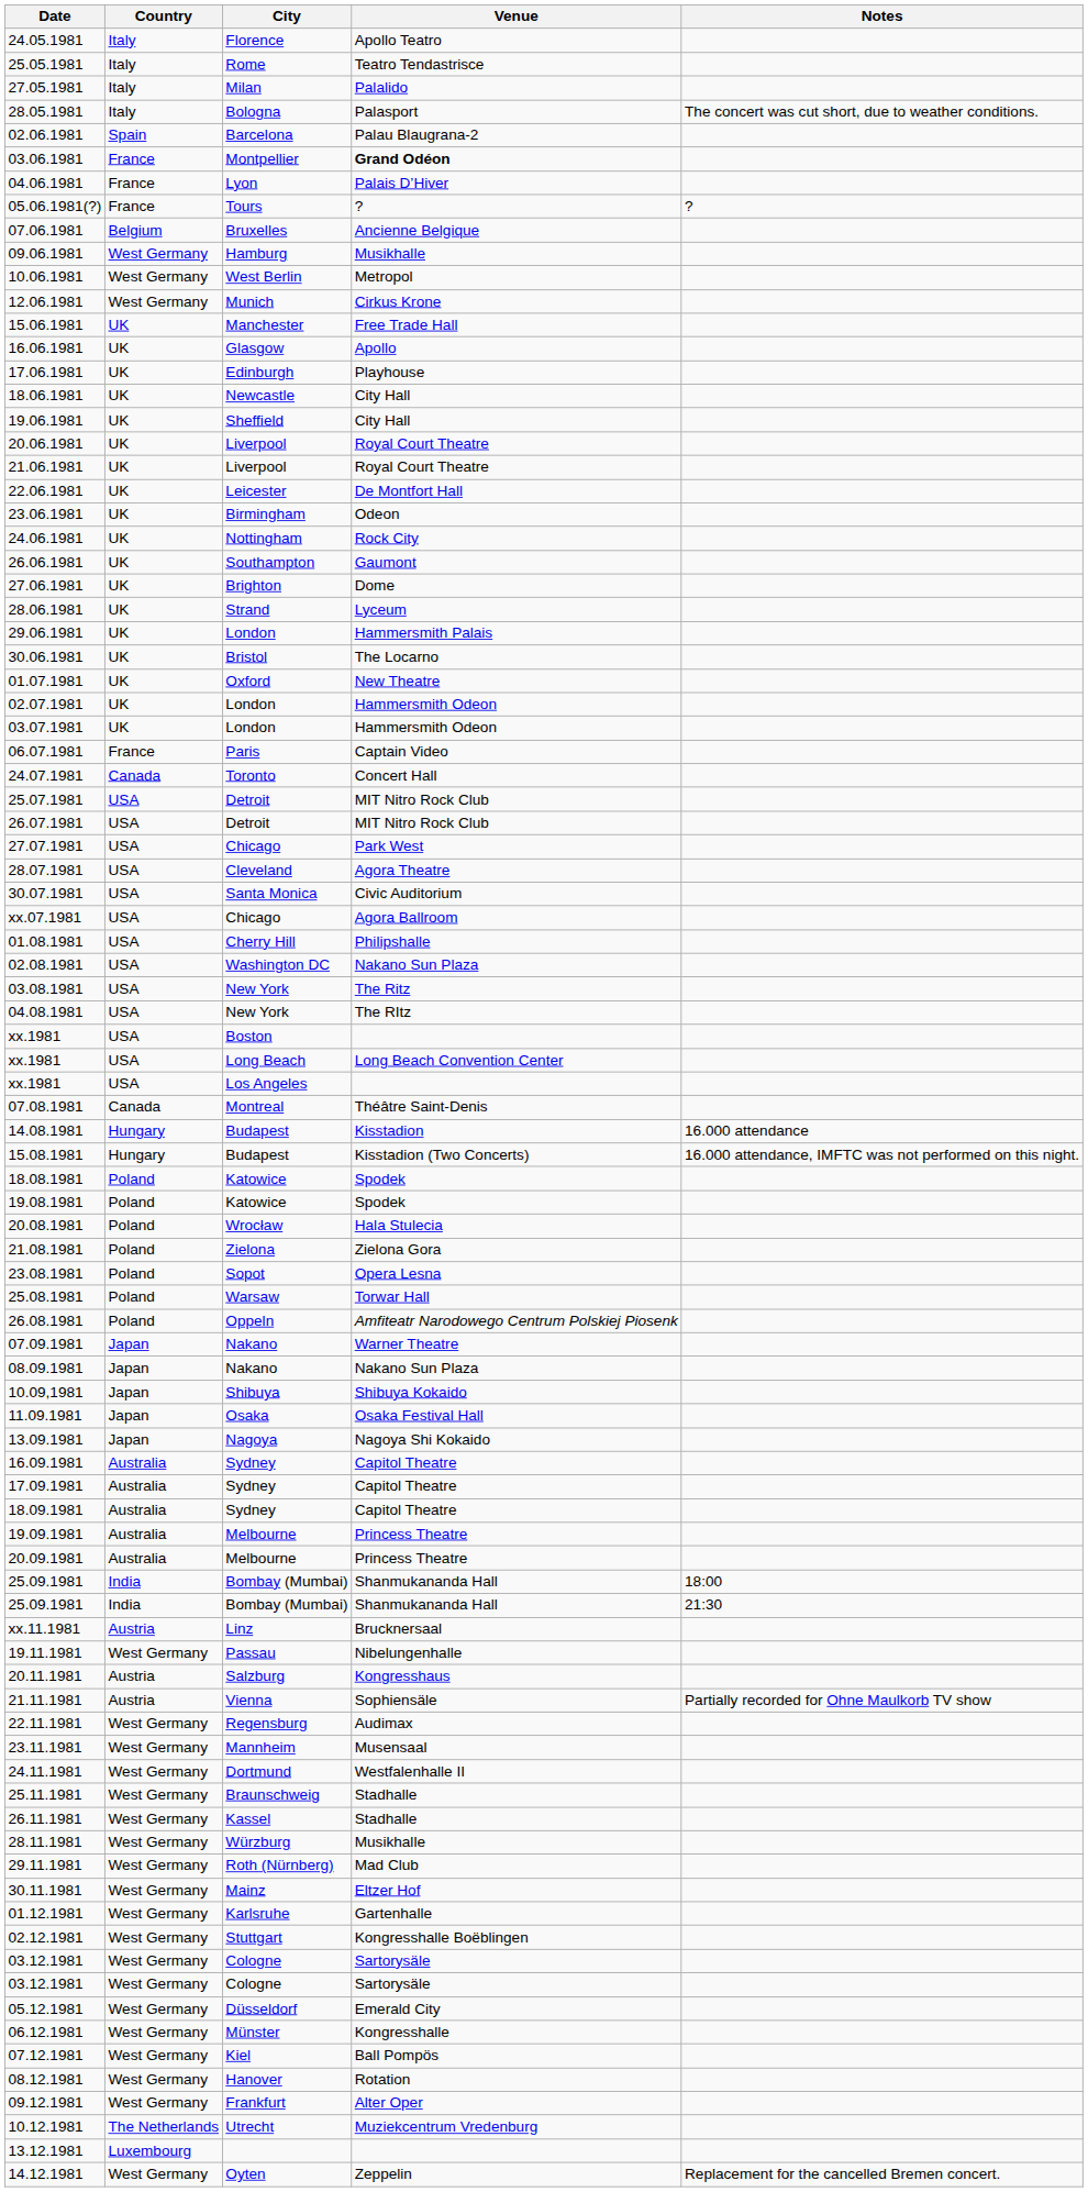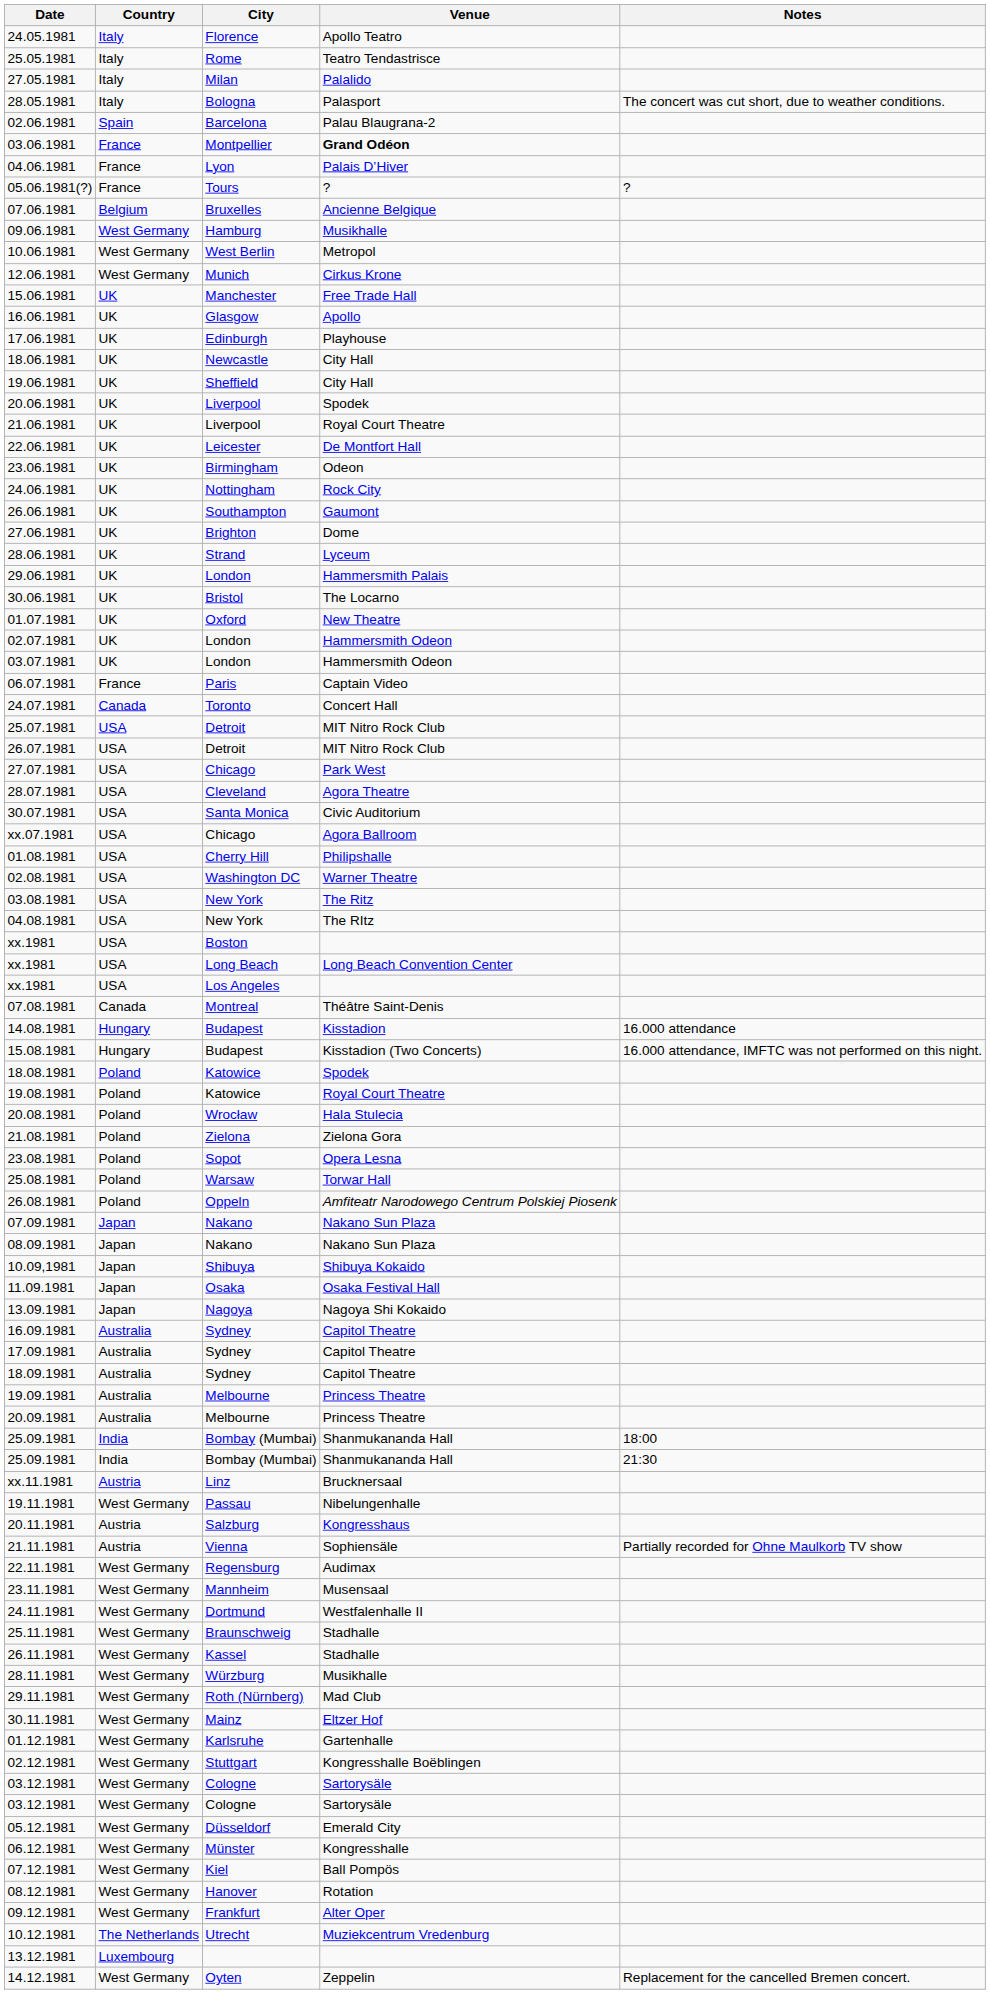 <table class="wikitable">
 <tr>
 <th>Date</th>
 <th>Country</th>
 <th>City</th>
 <th>Venue</th>
 <th>Notes</th>
 </tr>
 <tr>
 <td>24.05.1981</td>
 <td><a href='#'>Italy</a></td>
 <td><a href='#'>Florence</a></td>
 <td>Apollo Teatro</td>
 <td></td>
 </tr>
 <tr>
 <td>25.05.1981</td>
 <td>Italy</td>
 <td><a href='#'>Rome</a></td>
 <td>Teatro Tendastrisce</td>
 <td></td>
 </tr>
 <tr>
 <td>27.05.1981</td>
 <td>Italy</td>
 <td><a href='#'>Milan</a></td>
 <td><a href='#'>Palalido</a></td>
 <td></td>
 </tr>
 <tr>
 <td>28.05.1981</td>
 <td>Italy</td>
 <td><a href='#'>Bologna</a></td>
 <td>Palasport</td>
 <td>The concert was cut short, due to weather conditions.</td>
 </tr>
 <tr>
 <td>02.06.1981</td>
 <td><a href='#'>Spain</a></td>
 <td><a href='#'>Barcelona</a></td>
 <td>Palau Blaugrana-2</td>
 <td></td>
 </tr>
 <tr>
 <td>03.06.1981</td>
 <td><a href='#'>France</a></td>
 <td><a href='#'>Montpellier</a></td>
 <td><strong>Grand Odéon</strong></td>
 <td></td>
 </tr>
 <tr>
 <td>04.06.1981</td>
 <td>France</td>
 <td><a href='#'>Lyon</a></td>
 <td><a href='#'>Palais D’Hiver</a></td>
 <td></td>
 </tr>
 <tr>
 <td>05.06.1981(?)</td>
 <td>France</td>
 <td><a href='#'>Tours</a></td>
 <td>?</td>
 <td>?</td>
 </tr>
 <tr>
 <td>07.06.1981</td>
 <td><a href='#'>Belgium</a></td>
 <td><a href='#'>Bruxelles</a></td>
 <td><a href='#'>Ancienne Belgique</a></td>
 <td></td>
 </tr>
 <tr>
 <td>09.06.1981</td>
 <td><a href='#'>West Germany</a></td>
 <td><a href='#'>Hamburg</a></td>
 <td><a href='#'>Musikhalle</a></td>
 <td></td>
 </tr>
 <tr>
 <td>10.06.1981</td>
 <td>West Germany</td>
 <td><a href='#'>West Berlin</a></td>
 <td>Metropol</td>
 <td></td>
 </tr>
 <tr>
 <td>12.06.1981</td>
 <td>West Germany</td>
 <td><a href='#'>Munich</a></td>
 <td><a href='#'>Cirkus Krone</a></td>
 <td></td>
 </tr>
 <tr>
 <td>15.06.1981</td>
 <td><a href='#'>UK</a></td>
 <td><a href='#'>Manchester</a></td>
 <td><a href='#'>Free Trade Hall</a></td>
 <td></td>
 </tr>
 <tr>
 <td>16.06.1981</td>
 <td>UK</td>
 <td><a href='#'>Glasgow</a></td>
 <td><a href='#'>Apollo</a></td>
 <td></td>
 </tr>
 <tr>
 <td>17.06.1981</td>
 <td>UK</td>
 <td><a href='#'>Edinburgh</a></td>
 <td>Playhouse</td>
 <td></td>
 </tr>
 <tr>
 <td>18.06.1981</td>
 <td>UK</td>
 <td><a href='#'>Newcastle</a></td>
 <td>City Hall</td>
 <td></td>
 </tr>
 <tr>
 <td>19.06.1981</td>
 <td>UK</td>
 <td><a href='#'>Sheffield</a></td>
 <td>City Hall</td>
 <td></td>
 </tr>
 <tr>
 <td>20.06.1981</td>
 <td>UK</td>
 <td><a href='#'>Liverpool</a></td>
-<td><a href='#'>Royal Court Theatre</a></td>
+<td>Spodek</td>
 <td></td>
 </tr>
 <tr>
 <td>21.06.1981</td>
 <td>UK</td>
 <td>Liverpool</td>
 <td>Royal Court Theatre</td>
 <td></td>
 </tr>
 <tr>
 <td>22.06.1981</td>
 <td>UK</td>
 <td><a href='#'>Leicester</a></td>
 <td><a href='#'>De Montfort Hall</a></td>
 <td></td>
 </tr>
 <tr>
 <td>23.06.1981</td>
 <td>UK</td>
 <td><a href='#'>Birmingham</a></td>
 <td>Odeon</td>
 <td></td>
 </tr>
 <tr>
 <td>24.06.1981</td>
 <td>UK</td>
 <td><a href='#'>Nottingham</a></td>
 <td><a href='#'>Rock City</a></td>
 <td></td>
 </tr>
 <tr>
 <td>26.06.1981</td>
 <td>UK</td>
 <td><a href='#'>Southampton</a></td>
 <td><a href='#'>Gaumont</a></td>
 <td></td>
 </tr>
 <tr>
 <td>27.06.1981</td>
 <td>UK</td>
 <td><a href='#'>Brighton</a></td>
 <td>Dome</td>
 <td></td>
 </tr>
 <tr>
 <td>28.06.1981</td>
 <td>UK</td>
 <td><a href='#'>Strand</a></td>
 <td><a href='#'>Lyceum</a></td>
 <td></td>
 </tr>
 <tr>
 <td>29.06.1981</td>
 <td>UK</td>
 <td><a href='#'>London</a></td>
 <td><a href='#'>Hammersmith Palais</a></td>
 <td></td>
 </tr>
 <tr>
 <td>30.06.1981</td>
 <td>UK</td>
 <td><a href='#'>Bristol</a></td>
 <td>The Locarno</td>
 <td></td>
 </tr>
 <tr>
 <td>01.07.1981</td>
 <td>UK</td>
 <td><a href='#'>Oxford</a></td>
 <td><a href='#'>New Theatre</a></td>
 <td></td>
 </tr>
 <tr>
 <td>02.07.1981</td>
 <td>UK</td>
 <td>London</td>
 <td><a href='#'>Hammersmith Odeon</a></td>
 <td></td>
 </tr>
 <tr>
 <td>03.07.1981</td>
 <td>UK</td>
 <td>London</td>
 <td>Hammersmith Odeon</td>
 <td></td>
 </tr>
 <tr>
 <td>06.07.1981</td>
 <td>France</td>
 <td><a href='#'>Paris</a></td>
 <td>Captain Video</td>
 <td></td>
 </tr>
 <tr>
 <td>24.07.1981</td>
 <td><a href='#'>Canada</a></td>
 <td><a href='#'>Toronto</a></td>
 <td>Concert Hall</td>
 <td></td>
 </tr>
 <tr>
 <td>25.07.1981</td>
 <td><a href='#'>USA</a></td>
 <td><a href='#'>Detroit</a></td>
 <td>MIT Nitro Rock Club</td>
 <td></td>
 </tr>
 <tr>
 <td>26.07.1981</td>
 <td>USA</td>
 <td>Detroit</td>
 <td>MIT Nitro Rock Club</td>
 <td></td>
 </tr>
 <tr>
 <td>27.07.1981</td>
 <td>USA</td>
 <td><a href='#'>Chicago</a></td>
 <td><a href='#'>Park West</a></td>
 <td></td>
 </tr>
 <tr>
 <td>28.07.1981</td>
 <td>USA</td>
 <td><a href='#'>Cleveland</a></td>
 <td><a href='#'>Agora Theatre</a></td>
 <td></td>
 </tr>
 <tr>
 <td>30.07.1981</td>
 <td>USA</td>
 <td><a href='#'>Santa Monica</a></td>
 <td>Civic Auditorium</td>
 <td></td>
 </tr>
 <tr>
 <td>xx.07.1981</td>
 <td>USA</td>
 <td>Chicago</td>
 <td><a href='#'>Agora Ballroom</a></td>
 <td></td>
 </tr>
 <tr>
 <td>01.08.1981</td>
 <td>USA</td>
 <td><a href='#'>Cherry Hill</a></td>
 <td><a href='#'>Philipshalle</a></td>
 <td></td>
 </tr>
 <tr>
 <td>02.08.1981</td>
 <td>USA</td>
 <td><a href='#'>Washington DC</a></td>
-<td><a href='#'>Nakano Sun Plaza</a></td>
+<td><a href='#'>Warner Theatre</a></td>
 <td></td>
 </tr>
 <tr>
 <td>03.08.1981</td>
 <td>USA</td>
 <td><a href='#'>New York</a></td>
 <td><a href='#'>The Ritz</a></td>
 <td></td>
 </tr>
 <tr>
 <td>04.08.1981</td>
 <td>USA</td>
 <td>New York</td>
 <td>The RItz</td>
 <td></td>
 </tr>
 <tr>
 <td>xx.1981</td>
 <td>USA</td>
 <td><a href='#'>Boston</a></td>
 <td></td>
 <td></td>
 </tr>
 <tr>
 <td>xx.1981</td>
 <td>USA</td>
 <td><a href='#'>Long Beach</a></td>
 <td><a href='#'>Long Beach Convention Center</a></td>
 <td></td>
 </tr>
 <tr>
 <td>xx.1981</td>
 <td>USA</td>
 <td><a href='#'>Los Angeles</a></td>
 <td></td>
 <td></td>
 </tr>
 <tr>
 <td>07.08.1981</td>
 <td>Canada</td>
 <td><a href='#'>Montreal</a></td>
 <td>Théâtre Saint-Denis</td>
 <td></td>
 </tr>
 <tr>
 <td>14.08.1981</td>
 <td><a href='#'>Hungary</a></td>
 <td><a href='#'>Budapest</a></td>
 <td><a href='#'>Kisstadion</a></td>
 <td>16.000 attendance</td>
 </tr>
 <tr>
 <td>15.08.1981</td>
 <td>Hungary</td>
 <td>Budapest</td>
 <td>Kisstadion (Two Concerts)</td>
 <td>16.000 attendance, IMFTC was not performed on this night.</td>
 </tr>
 <tr>
 <td>18.08.1981</td>
 <td><a href='#'>Poland</a></td>
 <td><a href='#'>Katowice</a></td>
 <td><a href='#'>Spodek</a></td>
 <td></td>
 </tr>
 <tr>
 <td>19.08.1981</td>
 <td>Poland</td>
 <td>Katowice</td>
-<td>Spodek</td>
+<td><a href='#'>Royal Court Theatre</a></td>
 <td></td>
 </tr>
 <tr>
 <td>20.08.1981</td>
 <td>Poland</td>
 <td><a href='#'>Wrocław</a></td>
 <td><a href='#'>Hala Stulecia</a></td>
 <td></td>
 </tr>
 <tr>
 <td>21.08.1981</td>
 <td>Poland</td>
 <td><a href='#'>Zielona</a></td>
 <td>Zielona Gora</td>
 <td></td>
 </tr>
 <tr>
 <td>23.08.1981</td>
 <td>Poland</td>
 <td><a href='#'>Sopot</a></td>
 <td><a href='#'>Opera Lesna</a></td>
 <td></td>
 </tr>
 <tr>
 <td>25.08.1981</td>
 <td>Poland</td>
 <td><a href='#'>Warsaw</a></td>
 <td><a href='#'>Torwar Hall</a></td>
 <td></td>
 </tr>
 <tr>
 <td>26.08.1981</td>
 <td>Poland</td>
 <td><a href='#'>Oppeln</a></td>
 <td><em>Amfiteatr Narodowego Centrum Polskiej Piosenk</em></td>
 <td></td>
 </tr>
 <tr>
 <td>07.09.1981</td>
 <td><a href='#'>Japan</a></td>
 <td><a href='#'>Nakano</a></td>
-<td><a href='#'>Warner Theatre</a></td>
+<td><a href='#'>Nakano Sun Plaza</a></td>
 <td></td>
 </tr>
 <tr>
 <td>08.09.1981</td>
 <td>Japan</td>
 <td>Nakano</td>
 <td>Nakano Sun Plaza</td>
 <td></td>
 </tr>
 <tr>
 <td>10.09,1981</td>
 <td>Japan</td>
 <td><a href='#'>Shibuya</a></td>
 <td><a href='#'>Shibuya Kokaido</a></td>
 <td></td>
 </tr>
 <tr>
 <td>11.09.1981</td>
 <td>Japan</td>
 <td><a href='#'>Osaka</a></td>
 <td><a href='#'>Osaka Festival Hall</a></td>
 <td></td>
 </tr>
 <tr>
 <td>13.09.1981</td>
 <td>Japan</td>
 <td><a href='#'>Nagoya</a></td>
 <td>Nagoya Shi Kokaido</td>
 <td></td>
 </tr>
 <tr>
 <td>16.09.1981</td>
 <td><a href='#'>Australia</a></td>
 <td><a href='#'>Sydney</a></td>
 <td><a href='#'>Capitol Theatre</a></td>
 <td></td>
 </tr>
 <tr>
 <td>17.09.1981</td>
 <td>Australia</td>
 <td>Sydney</td>
 <td>Capitol Theatre</td>
 <td></td>
 </tr>
 <tr>
 <td>18.09.1981</td>
 <td>Australia</td>
 <td>Sydney</td>
 <td>Capitol Theatre</td>
 <td></td>
 </tr>
 <tr>
 <td>19.09.1981</td>
 <td>Australia</td>
 <td><a href='#'>Melbourne</a></td>
 <td><a href='#'>Princess Theatre</a></td>
 <td></td>
 </tr>
 <tr>
 <td>20.09.1981</td>
 <td>Australia</td>
 <td>Melbourne</td>
 <td>Princess Theatre</td>
 <td></td>
 </tr>
 <tr>
 <td>25.09.1981</td>
 <td><a href='#'>India</a></td>
 <td><a href='#'>Bombay</a> (Mumbai)</td>
 <td>Shanmukananda Hall</td>
 <td>18:00</td>
 </tr>
 <tr>
 <td>25.09.1981</td>
 <td>India</td>
 <td>Bombay (Mumbai)</td>
 <td>Shanmukananda Hall</td>
 <td>21:30</td>
 </tr>
 <tr>
 <td>xx.11.1981</td>
 <td><a href='#'>Austria</a></td>
 <td><a href='#'>Linz</a></td>
 <td>Brucknersaal</td>
 <td></td>
 </tr>
 <tr>
 <td>19.11.1981</td>
 <td>West Germany</td>
 <td><a href='#'>Passau</a></td>
 <td>Nibelungenhalle</td>
 <td></td>
 </tr>
 <tr>
 <td>20.11.1981</td>
 <td>Austria</td>
 <td><a href='#'>Salzburg</a></td>
 <td><a href='#'>Kongresshaus</a></td>
 <td></td>
 </tr>
 <tr>
 <td>21.11.1981</td>
 <td>Austria</td>
 <td><a href='#'>Vienna</a></td>
 <td>Sophiensäle</td>
 <td>Partially recorded for <a href='#'>Ohne Maulkorb</a> TV show</td>
 </tr>
 <tr>
 <td>22.11.1981</td>
 <td>West Germany</td>
 <td><a href='#'>Regensburg</a></td>
 <td>Audimax</td>
 <td></td>
 </tr>
 <tr>
 <td>23.11.1981</td>
 <td>West Germany</td>
 <td><a href='#'>Mannheim</a></td>
 <td>Musensaal</td>
 <td></td>
 </tr>
 <tr>
 <td>24.11.1981</td>
 <td>West Germany</td>
 <td><a href='#'>Dortmund</a></td>
 <td>Westfalenhalle II</td>
 <td></td>
 </tr>
 <tr>
 <td>25.11.1981</td>
 <td>West Germany</td>
 <td><a href='#'>Braunschweig</a></td>
 <td>Stadhalle</td>
 <td></td>
 </tr>
 <tr>
 <td>26.11.1981</td>
 <td>West Germany</td>
 <td><a href='#'>Kassel</a></td>
 <td>Stadhalle</td>
 <td></td>
 </tr>
 <tr>
 <td>28.11.1981</td>
 <td>West Germany</td>
 <td><a href='#'>Würzburg</a></td>
 <td>Musikhalle</td>
 <td></td>
 </tr>
 <tr>
 <td>29.11.1981</td>
 <td>West Germany</td>
 <td><a href='#'>Roth (Nürnberg)</a></td>
 <td>Mad Club</td>
 <td></td>
 </tr>
 <tr>
 <td>30.11.1981</td>
 <td>West Germany</td>
 <td><a href='#'>Mainz</a></td>
 <td><a href='#'>Eltzer Hof</a></td>
 <td></td>
 </tr>
 <tr>
 <td>01.12.1981</td>
 <td>West Germany</td>
 <td><a href='#'>Karlsruhe</a></td>
 <td>Gartenhalle</td>
 <td></td>
 </tr>
 <tr>
 <td>02.12.1981</td>
 <td>West Germany</td>
 <td><a href='#'>Stuttgart</a></td>
 <td>Kongresshalle Boëblingen</td>
 <td></td>
 </tr>
 <tr>
 <td>03.12.1981</td>
 <td>West Germany</td>
 <td><a href='#'>Cologne</a></td>
 <td><a href='#'>Sartorysäle</a></td>
 <td></td>
 </tr>
 <tr>
 <td>03.12.1981</td>
 <td>West Germany</td>
 <td>Cologne</td>
 <td>Sartorysäle</td>
 <td></td>
 </tr>
 <tr>
 <td>05.12.1981</td>
 <td>West Germany</td>
 <td><a href='#'>Düsseldorf</a></td>
 <td>Emerald City</td>
 <td></td>
 </tr>
 <tr>
 <td>06.12.1981</td>
 <td>West Germany</td>
 <td><a href='#'>Münster</a></td>
 <td>Kongresshalle</td>
 <td></td>
 </tr>
 <tr>
 <td>07.12.1981</td>
 <td>West Germany</td>
 <td><a href='#'>Kiel</a></td>
 <td>Ball Pompös</td>
 <td></td>
 </tr>
 <tr>
 <td>08.12.1981</td>
 <td>West Germany</td>
 <td><a href='#'>Hanover</a></td>
 <td>Rotation</td>
 <td></td>
 </tr>
 <tr>
 <td>09.12.1981</td>
 <td>West Germany</td>
 <td><a href='#'>Frankfurt</a></td>
 <td><a href='#'>Alter Oper</a></td>
 <td></td>
 </tr>
 <tr>
 <td>10.12.1981</td>
 <td><a href='#'>The Netherlands</a></td>
 <td><a href='#'>Utrecht</a></td>
 <td><a href='#'>Muziekcentrum Vredenburg</a></td>
 <td></td>
 </tr>
 <tr>
 <td>13.12.1981</td>
 <td><a href='#'>Luxembourg</a></td>
 <td></td>
 <td></td>
 <td></td>
 </tr>
 <tr>
 <td>14.12.1981</td>
 <td>West Germany</td>
 <td><a href='#'>Oyten</a></td>
 <td>Zeppelin</td>
 <td>Replacement for the cancelled Bremen concert.</td>
 </tr>
 </table>
